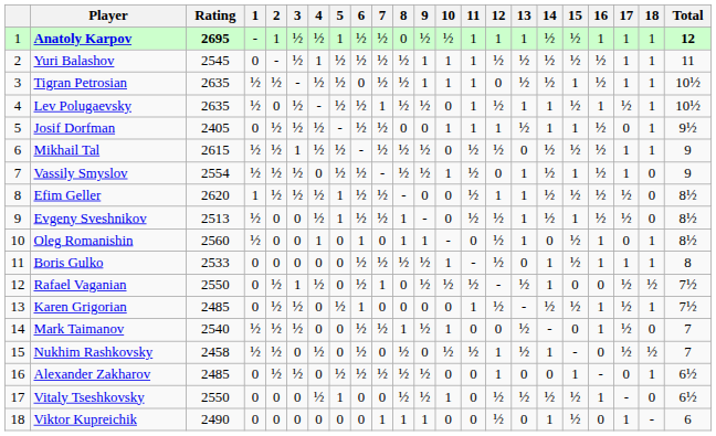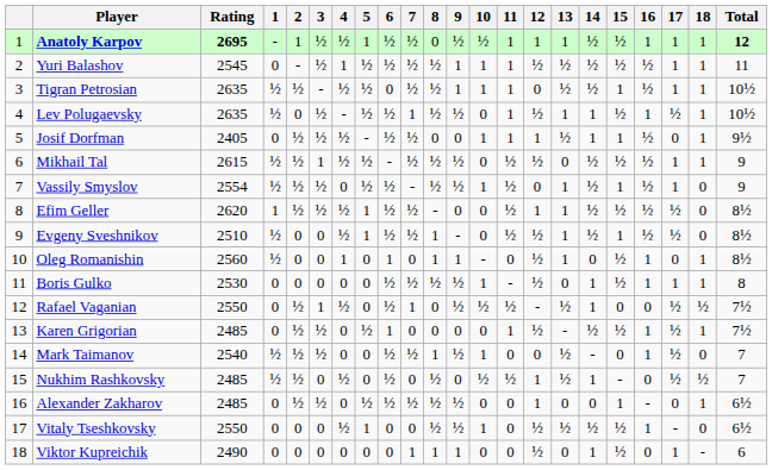 <table class="wikitable" border="1" width="800px">
 <tr>
 <th></th>
 <th>Player</th>
 <th>Rating</th>
 <th>1</th>
 <th>2</th>
 <th>3</th>
 <th>4</th>
 <th>5</th>
 <th>6</th>
 <th>7</th>
 <th>8</th>
 <th>9</th>
 <th>10</th>
 <th>11</th>
 <th>12</th>
 <th>13</th>
 <th>14</th>
 <th>15</th>
 <th>16</th>
 <th>17</th>
 <th>18</th>
 <th>Total</th>
 </tr>
 <tr align=center style="background:#ccffcc;">
 <td>1</td>
 <td align=left> <strong><a href='#'>Anatoly Karpov</a></strong></td>
 <td><strong>2695</strong></td>
 <td>-</td>
 <td>1</td>
 <td>½</td>
 <td>½</td>
 <td>1</td>
 <td>½</td>
 <td>½</td>
 <td>0</td>
 <td>½</td>
 <td>½</td>
 <td>1</td>
 <td>1</td>
 <td>1</td>
 <td>½</td>
 <td>½</td>
 <td>1</td>
 <td>1</td>
 <td>1</td>
 <td align=center><strong>12</strong></td>
 </tr>
 <tr align=center>
 <td>2</td>
 <td align=left> <a href='#'>Yuri Balashov</a></td>
 <td>2545</td>
 <td>0</td>
 <td>-</td>
 <td>½</td>
 <td>1</td>
 <td>½</td>
 <td>½</td>
 <td>½</td>
 <td>½</td>
 <td>1</td>
 <td>1</td>
 <td>1</td>
 <td>½</td>
 <td>½</td>
 <td>½</td>
 <td>½</td>
 <td>½</td>
 <td>1</td>
 <td>1</td>
 <td align=center>11</td>
 </tr>
 <tr align=center>
 <td>3</td>
 <td align=left> <a href='#'>Tigran Petrosian</a></td>
 <td>2635</td>
 <td>½</td>
 <td>½</td>
 <td>-</td>
 <td>½</td>
 <td>½</td>
 <td>0</td>
 <td>½</td>
 <td>½</td>
 <td>1</td>
 <td>1</td>
 <td>1</td>
 <td>0</td>
 <td>½</td>
 <td>½</td>
 <td>1</td>
 <td>½</td>
 <td>1</td>
 <td>1</td>
 <td align=center>10½</td>
 </tr>
 <tr align=center>
 <td>4</td>
 <td align=left> <a href='#'>Lev Polugaevsky</a></td>
 <td>2635</td>
 <td>½</td>
 <td>0</td>
 <td>½</td>
 <td>-</td>
 <td>½</td>
 <td>½</td>
 <td>1</td>
 <td>½</td>
 <td>½</td>
 <td>0</td>
 <td>1</td>
 <td>½</td>
 <td>1</td>
 <td>1</td>
 <td>½</td>
 <td>1</td>
 <td>½</td>
 <td>1</td>
 <td align=center>10½</td>
 </tr>
 <tr align=center>
 <td>5</td>
 <td align=left> <a href='#'>Josif Dorfman</a></td>
 <td>2405</td>
 <td>0</td>
 <td>½</td>
 <td>½</td>
 <td>½</td>
 <td>-</td>
 <td>½</td>
 <td>½</td>
 <td>0</td>
 <td>0</td>
 <td>1</td>
 <td>1</td>
 <td>1</td>
 <td>½</td>
 <td>1</td>
 <td>1</td>
 <td>½</td>
 <td>0</td>
 <td>1</td>
 <td align=center>9½</td>
 </tr>
 <tr align=center>
 <td>6</td>
 <td align=left> <a href='#'>Mikhail Tal</a></td>
 <td>2615</td>
 <td>½</td>
 <td>½</td>
 <td>1</td>
 <td>½</td>
 <td>½</td>
 <td>-</td>
 <td>½</td>
 <td>½</td>
 <td>½</td>
 <td>0</td>
 <td>½</td>
 <td>½</td>
 <td>0</td>
 <td>½</td>
 <td>½</td>
 <td>½</td>
 <td>1</td>
 <td>1</td>
 <td align=center>9</td>
 </tr>
 <tr align=center>
 <td>7</td>
 <td align=left> <a href='#'>Vassily Smyslov</a></td>
 <td>2554</td>
 <td>½</td>
 <td>½</td>
 <td>½</td>
 <td>0</td>
 <td>½</td>
 <td>½</td>
 <td>-</td>
 <td>½</td>
 <td>½</td>
 <td>1</td>
 <td>½</td>
 <td>0</td>
 <td>1</td>
 <td>½</td>
 <td>1</td>
 <td>½</td>
 <td>1</td>
 <td>0</td>
 <td align=center>9</td>
 </tr>
 <tr align=center>
 <td>8</td>
 <td align=left> <a href='#'>Efim Geller</a></td>
 <td>2620</td>
 <td>1</td>
 <td>½</td>
 <td>½</td>
 <td>½</td>
 <td>1</td>
 <td>½</td>
 <td>½</td>
 <td>-</td>
 <td>0</td>
 <td>0</td>
 <td>½</td>
 <td>1</td>
 <td>1</td>
 <td>½</td>
 <td>½</td>
 <td>½</td>
 <td>½</td>
 <td>0</td>
 <td align=center>8½</td>
 </tr>
 <tr align=center>
 <td>9</td>
 <td align=left> <a href='#'>Evgeny Sveshnikov</a></td>
-<td>2513</td>
+<td>2510</td>
 <td>½</td>
 <td>0</td>
 <td>0</td>
 <td>½</td>
 <td>1</td>
 <td>½</td>
 <td>½</td>
 <td>1</td>
 <td>-</td>
 <td>0</td>
 <td>½</td>
 <td>½</td>
 <td>1</td>
 <td>½</td>
 <td>1</td>
 <td>½</td>
 <td>½</td>
 <td>0</td>
 <td align=center>8½</td>
 </tr>
 <tr align=center>
 <td>10</td>
 <td align=left> <a href='#'>Oleg Romanishin</a></td>
 <td>2560</td>
 <td>½</td>
 <td>0</td>
 <td>0</td>
 <td>1</td>
 <td>0</td>
 <td>1</td>
 <td>0</td>
 <td>1</td>
 <td>1</td>
 <td>-</td>
 <td>0</td>
 <td>½</td>
 <td>1</td>
 <td>0</td>
 <td>½</td>
 <td>1</td>
 <td>0</td>
 <td>1</td>
 <td align=center>8½</td>
 </tr>
 <tr align=center>
 <td>11</td>
 <td align=left> <a href='#'>Boris Gulko</a></td>
-<td>2533</td>
+<td>2530</td>
 <td>0</td>
 <td>0</td>
 <td>0</td>
 <td>0</td>
 <td>0</td>
 <td>½</td>
 <td>½</td>
 <td>½</td>
 <td>½</td>
 <td>1</td>
 <td>-</td>
 <td>½</td>
 <td>0</td>
 <td>1</td>
 <td>½</td>
 <td>1</td>
 <td>1</td>
 <td>1</td>
 <td align=center>8</td>
 </tr>
 <tr align=center>
 <td>12</td>
 <td align=left> <a href='#'>Rafael Vaganian</a></td>
 <td>2550</td>
 <td>0</td>
 <td>½</td>
 <td>1</td>
 <td>½</td>
 <td>0</td>
 <td>½</td>
 <td>1</td>
 <td>0</td>
 <td>½</td>
 <td>½</td>
 <td>½</td>
 <td>-</td>
 <td>½</td>
 <td>1</td>
 <td>0</td>
 <td>0</td>
 <td>½</td>
 <td>½</td>
 <td align=center>7½</td>
 </tr>
 <tr align=center>
 <td>13</td>
 <td align=left> <a href='#'>Karen Grigorian</a></td>
 <td>2485</td>
 <td>0</td>
 <td>½</td>
 <td>½</td>
 <td>0</td>
 <td>½</td>
 <td>1</td>
 <td>0</td>
 <td>0</td>
 <td>0</td>
 <td>0</td>
 <td>1</td>
 <td>½</td>
 <td>-</td>
 <td>½</td>
 <td>½</td>
 <td>1</td>
 <td>½</td>
 <td>1</td>
 <td align=center>7½</td>
 </tr>
 <tr align=center>
 <td>14</td>
 <td align=left> <a href='#'>Mark Taimanov</a></td>
 <td>2540</td>
 <td>½</td>
 <td>½</td>
 <td>½</td>
 <td>0</td>
 <td>0</td>
 <td>½</td>
 <td>½</td>
 <td>1</td>
 <td>½</td>
 <td>1</td>
 <td>0</td>
 <td>0</td>
 <td>½</td>
 <td>-</td>
 <td>0</td>
 <td>1</td>
 <td>½</td>
 <td>0</td>
 <td align=center>7</td>
 </tr>
 <tr align=center>
 <td>15</td>
 <td align=left> <a href='#'>Nukhim Rashkovsky</a></td>
-<td>2458</td>
+<td>2485</td>
 <td>½</td>
 <td>½</td>
 <td>0</td>
 <td>½</td>
 <td>0</td>
 <td>½</td>
 <td>0</td>
 <td>½</td>
 <td>0</td>
 <td>½</td>
 <td>½</td>
 <td>1</td>
 <td>½</td>
 <td>1</td>
 <td>-</td>
 <td>0</td>
 <td>½</td>
 <td>½</td>
 <td align=center>7</td>
 </tr>
 <tr align=center>
 <td>16</td>
 <td align=left> <a href='#'>Alexander Zakharov</a></td>
 <td>2485</td>
 <td>0</td>
 <td>½</td>
 <td>½</td>
 <td>0</td>
 <td>½</td>
 <td>½</td>
 <td>½</td>
 <td>½</td>
 <td>½</td>
 <td>0</td>
 <td>0</td>
 <td>1</td>
 <td>0</td>
 <td>0</td>
 <td>1</td>
 <td>-</td>
 <td>0</td>
 <td>1</td>
 <td align=center>6½</td>
 </tr>
 <tr align=center>
 <td>17</td>
 <td align=left> <a href='#'>Vitaly Tseshkovsky</a></td>
 <td>2550</td>
 <td>0</td>
 <td>0</td>
 <td>0</td>
 <td>½</td>
 <td>1</td>
 <td>0</td>
 <td>0</td>
 <td>½</td>
 <td>½</td>
 <td>1</td>
 <td>0</td>
 <td>½</td>
 <td>½</td>
 <td>½</td>
 <td>½</td>
 <td>1</td>
 <td>-</td>
 <td>0</td>
 <td align=center>6½</td>
 </tr>
 <tr align=center>
 <td>18</td>
 <td align=left> <a href='#'>Viktor Kupreichik</a></td>
 <td>2490</td>
 <td>0</td>
 <td>0</td>
 <td>0</td>
 <td>0</td>
 <td>0</td>
 <td>0</td>
 <td>1</td>
 <td>1</td>
 <td>1</td>
 <td>0</td>
 <td>0</td>
 <td>½</td>
 <td>0</td>
 <td>1</td>
 <td>½</td>
 <td>0</td>
 <td>1</td>
 <td>-</td>
 <td align=center>6</td>
 </tr>
 </table>
